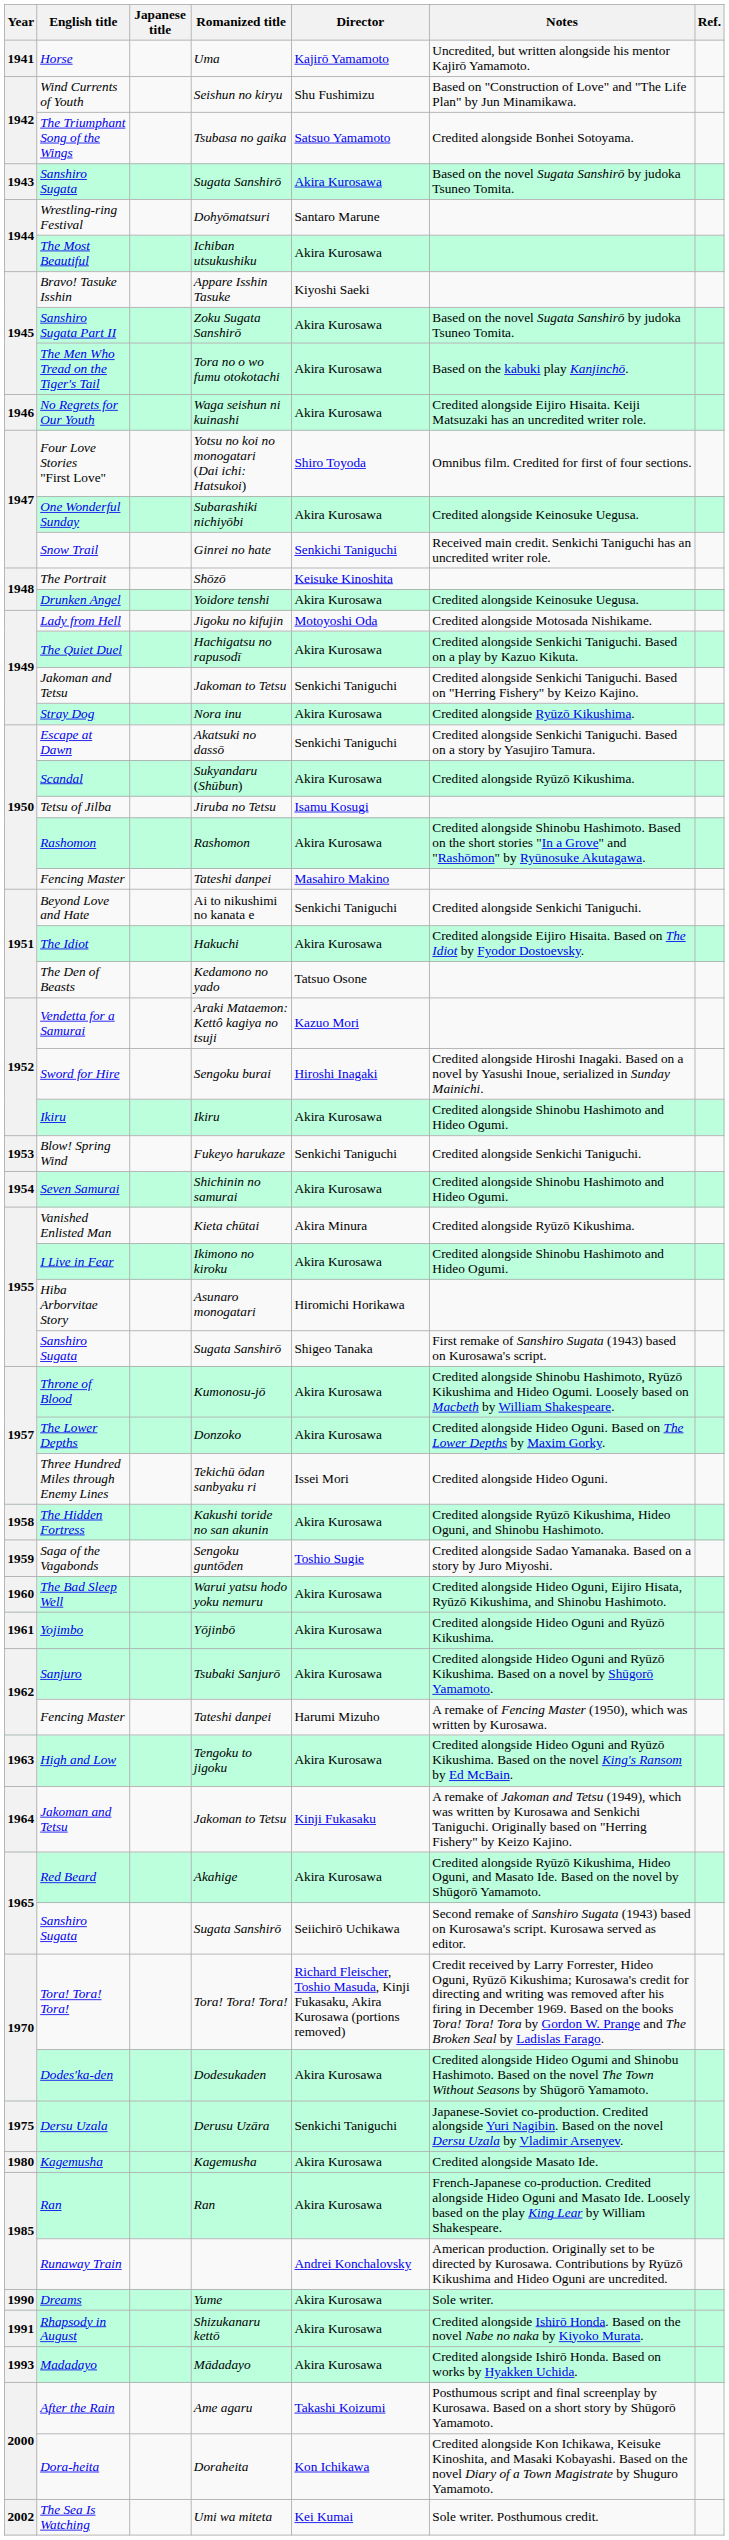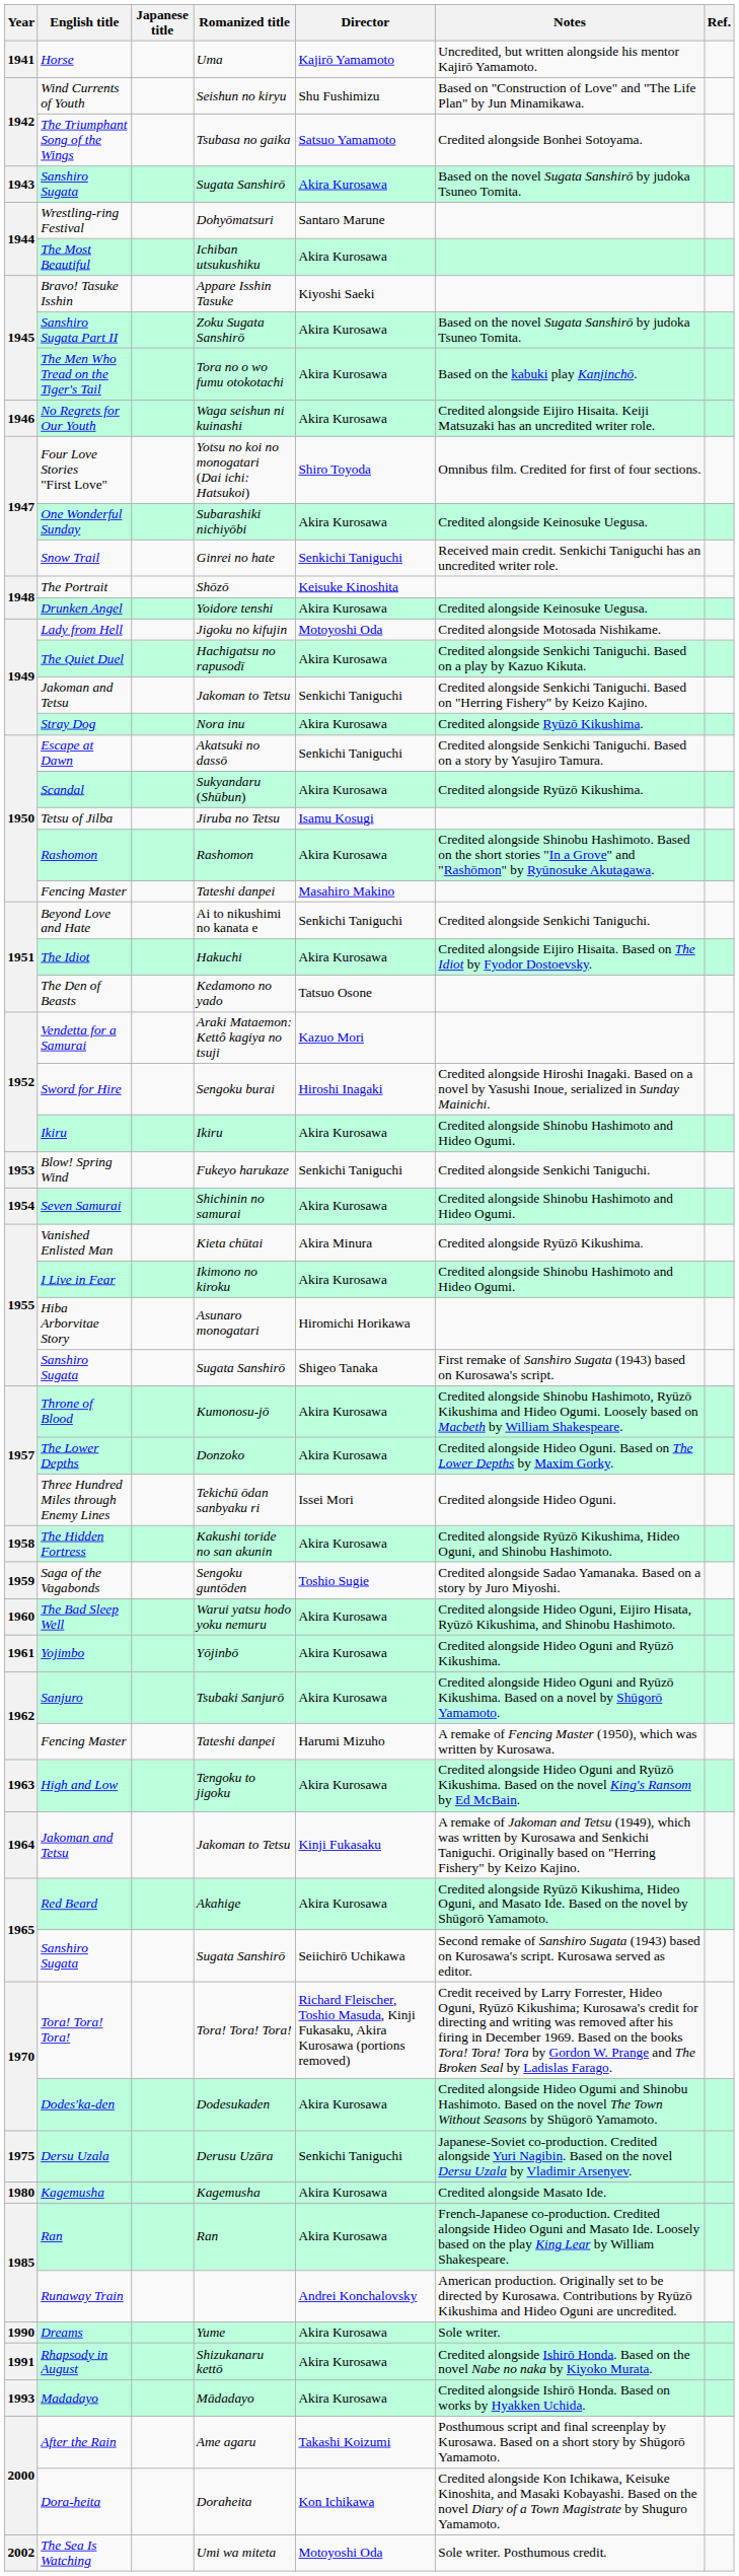 <table class="wikitable sortable plainheaders">
 <tr>
 <th scope="col">Year</th>
 <th scope="col">English title</th>
 <th scope="col">Japanese title</th>
 <th scope="col">Romanized title</th>
 <th scope="col">Director</th>
 <th scope="col">Notes</th>
 <th scope="col">Ref.</th>
 </tr>
 <tr>
 <th scope="row" align="center">1941</th>
 <td><em><a href='#'>Horse</a></em></td>
 <td></td>
 <td><em>Uma</em></td>
 <td><a href='#'>Kajirō Yamamoto</a></td>
 <td>Uncredited, but written alongside his mentor Kajirō Yamamoto.</td>
 <td align="center"></td>
 </tr>
 <tr>
 <th rowspan=2 scope="row" align="center">1942</th>
 <td><em>Wind Currents of Youth</em></td>
 <td></td>
 <td><em>Seishun no kiryu</em></td>
 <td>Shu Fushimizu</td>
 <td>Based on "Construction of Love" and "The Life Plan" by Jun Minamikawa.</td>
 <td align="center"></td>
 </tr>
 <tr>
 <td><em><a href='#'>The Triumphant Song of the Wings</a></em></td>
 <td></td>
 <td><em>Tsubasa no gaika</em></td>
 <td><a href='#'>Satsuo Yamamoto</a></td>
 <td>Credited alongside Bonhei Sotoyama.</td>
 <td align="center"></td>
 </tr>
 <tr style="background:#BFD;">
 <th scope="row" align="center">1943</th>
 <td><em><a href='#'>Sanshiro Sugata</a></em></td>
 <td></td>
 <td><em>Sugata Sanshirō</em></td>
 <td><a href='#'>Akira Kurosawa</a></td>
 <td>Based on the novel <em>Sugata Sanshirō</em> by judoka Tsuneo Tomita.</td>
 <td align="center"></td>
 </tr>
 <tr>
 <th rowspan=2 scope="row" align="center">1944</th>
 <td><em>Wrestling-ring Festival</em></td>
 <td></td>
 <td><em>Dohyōmatsuri</em></td>
 <td>Santaro Marune</td>
 <td></td>
 <td align="center"></td>
 </tr>
 <tr style="background:#BFD;">
 <td><em><a href='#'>The Most Beautiful</a></em></td>
 <td></td>
 <td><em>Ichiban utsukushiku</em></td>
 <td>Akira Kurosawa</td>
 <td></td>
 <td align="center"></td>
 </tr>
 <tr>
 <th rowspan=3 scope="row" align="center">1945</th>
 <td><em>Bravo! Tasuke Isshin</em></td>
 <td></td>
 <td><em>Appare Isshin Tasuke</em></td>
 <td>Kiyoshi Saeki</td>
 <td></td>
 <td align="center"></td>
 </tr>
 <tr style="background:#BFD;" |>
 <td><em><a href='#'>Sanshiro Sugata Part II</a></em></td>
 <td></td>
 <td><em>Zoku Sugata Sanshirō</em></td>
 <td>Akira Kurosawa</td>
 <td>Based on the novel <em>Sugata Sanshirō</em> by judoka Tsuneo Tomita.</td>
 <td align="center"></td>
 </tr>
 <tr style="background:#BFD;" |>
 <td><em><a href='#'>The Men Who Tread on the Tiger's Tail</a></em></td>
 <td></td>
 <td><em>Tora no o wo fumu otokotachi</em></td>
 <td>Akira Kurosawa</td>
 <td>Based on the <a href='#'>kabuki</a> play <em><a href='#'>Kanjinchō</a></em>.</td>
 <td align="center"></td>
 </tr>
 <tr style="background:#BFD;" |>
 <th scope="row" align="center">1946</th>
 <td><em><a href='#'>No Regrets for Our Youth</a></em></td>
 <td></td>
 <td><em>Waga seishun ni kuinashi</em></td>
 <td>Akira Kurosawa</td>
 <td>Credited alongside Eijiro Hisaita. Keiji Matsuzaki has an uncredited writer role.</td>
 <td align="center"></td>
 </tr>
 <tr>
 <th rowspan=3 scope="row" align="center">1947</th>
 <td><em>Four Love Stories</em><br>"First Love"</td>
 <td><br></td>
 <td><em>Yotsu no koi no monogatari</em><br>(<em>Dai ichi: Hatsukoi</em>)</td>
 <td><a href='#'>Shiro Toyoda</a></td>
 <td>Omnibus film. Credited for first of four sections.</td>
 <td align="center"></td>
 </tr>
 <tr style="background:#BFD;" |>
 <td><em><a href='#'>One Wonderful Sunday</a></em></td>
 <td></td>
 <td><em>Subarashiki nichiyōbi</em></td>
 <td>Akira Kurosawa</td>
 <td>Credited alongside Keinosuke Uegusa.</td>
 <td align="center"></td>
 </tr>
 <tr>
 <td><em><a href='#'>Snow Trail</a></em></td>
 <td></td>
 <td><em>Ginrei no hate</em></td>
 <td><a href='#'>Senkichi Taniguchi</a></td>
 <td>Received main credit. Senkichi Taniguchi has an uncredited writer role.</td>
 <td align="center"></td>
 </tr>
 <tr>
 <th rowspan=2 scope="row" align="center">1948</th>
 <td><em>The Portrait</em></td>
 <td></td>
 <td><em>Shōzō</em></td>
 <td><a href='#'>Keisuke Kinoshita</a></td>
 <td></td>
 <td align="center"></td>
 </tr>
 <tr style="background:#BFD;" |>
 <td><em><a href='#'>Drunken Angel</a></em></td>
 <td></td>
 <td><em>Yoidore tenshi</em></td>
 <td>Akira Kurosawa</td>
 <td>Credited alongside Keinosuke Uegusa.</td>
 <td align="center"></td>
 </tr>
 <tr>
 <th rowspan=4 scope="row" align="center">1949</th>
 <td><em><a href='#'>Lady from Hell</a></em></td>
 <td></td>
 <td><em>Jigoku no kifujin</em></td>
 <td><a href='#'>Motoyoshi Oda</a></td>
 <td>Credited alongside Motosada Nishikame.</td>
 <td align="center"></td>
 </tr>
 <tr style="background:#BFD;" |>
 <td><em><a href='#'>The Quiet Duel</a></em></td>
 <td></td>
 <td><em>Hachigatsu no rapusodī</em></td>
 <td>Akira Kurosawa</td>
 <td>Credited alongside Senkichi Taniguchi. Based on a play by Kazuo Kikuta.</td>
 <td align="center"></td>
 </tr>
 <tr>
 <td><em>Jakoman and Tetsu</em></td>
 <td></td>
 <td><em>Jakoman to Tetsu</em></td>
 <td>Senkichi Taniguchi</td>
 <td>Credited alongside Senkichi Taniguchi. Based on "Herring Fishery" by Keizo Kajino.</td>
 <td align="center"></td>
 </tr>
 <tr style="background:#BFD;" |>
 <td><em><a href='#'>Stray Dog</a></em></td>
 <td></td>
 <td><em>Nora inu</em></td>
 <td>Akira Kurosawa</td>
 <td>Credited alongside <a href='#'>Ryūzō Kikushima</a>.</td>
 <td align="center"></td>
 </tr>
 <tr>
 <th rowspan=5 scope="row" align="center">1950</th>
 <td><em><a href='#'>Escape at Dawn</a></em></td>
 <td></td>
 <td><em>Akatsuki no dassō</em></td>
 <td>Senkichi Taniguchi</td>
 <td>Credited alongside Senkichi Taniguchi. Based on a story by Yasujiro Tamura.</td>
 <td align="center"></td>
 </tr>
 <tr style="background:#BFD;" |>
 <td><em><a href='#'>Scandal</a></em></td>
 <td></td>
 <td><em>Sukyandaru</em> (<em>Shūbun</em>)</td>
 <td>Akira Kurosawa</td>
 <td>Credited alongside Ryūzō Kikushima.</td>
 <td align="center"></td>
 </tr>
 <tr>
 <td><em>Tetsu of Jilba</em></td>
 <td></td>
 <td><em>Jiruba no Tetsu</em></td>
 <td><a href='#'>Isamu Kosugi</a></td>
 <td> </td>
 <td align="center"></td>
 </tr>
 <tr style="background:#BFD;" |>
 <td><em><a href='#'>Rashomon</a></em></td>
 <td></td>
 <td><em>Rashomon</em></td>
 <td>Akira Kurosawa</td>
 <td>Credited alongside Shinobu Hashimoto. Based on the short stories "<a href='#'>In a Grove</a>" and "<a href='#'>Rashōmon</a>" by <a href='#'>Ryūnosuke Akutagawa</a>.</td>
 <td align="center"></td>
 </tr>
 <tr>
 <td><em>Fencing Master</em></td>
 <td></td>
 <td><em>Tateshi danpei</em></td>
 <td><a href='#'>Masahiro Makino</a></td>
 <td></td>
 <td align="center"></td>
 </tr>
 <tr>
 <th rowspan=3 scope="row" align="center">1951</th>
 <td><em>Beyond Love and Hate</em></td>
 <td></td>
 <td>Ai to nikushimi no kanata e</td>
 <td>Senkichi Taniguchi</td>
 <td>Credited alongside Senkichi Taniguchi.</td>
 <td align="center"></td>
 </tr>
 <tr style="background:#BFD;" |>
 <td><em><a href='#'>The Idiot</a></em></td>
 <td></td>
 <td><em>Hakuchi</em></td>
 <td>Akira Kurosawa</td>
 <td>Credited alongside Eijiro Hisaita. Based on <em><a href='#'>The Idiot</a></em> by <a href='#'>Fyodor Dostoevsky</a>.</td>
 <td align="center"></td>
 </tr>
 <tr>
 <td><em>The Den of Beasts</em></td>
 <td></td>
 <td><em>Kedamono no yado</em></td>
 <td>Tatsuo Osone</td>
 <td></td>
 <td align="center"></td>
 </tr>
 <tr>
 <th rowspan=3 scope="row" align="center">1952</th>
 <td><em><a href='#'>Vendetta for a Samurai</a></em></td>
 <td></td>
 <td><em>Araki Mataemon: Kettô kagiya no tsuji</em></td>
 <td><a href='#'>Kazuo Mori</a></td>
 <td></td>
 <td align="center"></td>
 </tr>
 <tr>
 <td><em><a href='#'>Sword for Hire</a></em></td>
 <td></td>
 <td><em>Sengoku burai</em></td>
 <td><a href='#'>Hiroshi Inagaki</a></td>
 <td>Credited alongside Hiroshi Inagaki. Based on a novel by Yasushi Inoue, serialized in <em>Sunday Mainichi</em>.</td>
 <td align="center"></td>
 </tr>
 <tr style="background:#BFD;" |>
 <td><em><a href='#'>Ikiru</a></em></td>
 <td></td>
 <td><em>Ikiru</em></td>
 <td>Akira Kurosawa</td>
 <td>Credited alongside Shinobu Hashimoto and Hideo Ogumi.</td>
 <td align="center"></td>
 </tr>
 <tr>
 <th scope="row" align="center">1953</th>
 <td><em>Blow! Spring Wind</em></td>
 <td></td>
 <td><em>Fukeyo harukaze</em></td>
 <td>Senkichi Taniguchi</td>
 <td>Credited alongside Senkichi Taniguchi.</td>
 <td align="center"></td>
 </tr>
 <tr style="background:#BFD;" |>
 <th scope="row" align="center">1954</th>
 <td><em><a href='#'>Seven Samurai</a></em></td>
 <td></td>
 <td><em>Shichinin no samurai</em></td>
 <td>Akira Kurosawa</td>
 <td>Credited alongside Shinobu Hashimoto and Hideo Ogumi.</td>
 <td align="center"></td>
 </tr>
 <tr>
 <th rowspan=4 scope="row" align="center">1955</th>
 <td><em>Vanished Enlisted Man</em></td>
 <td></td>
 <td><em>Kieta chūtai</em></td>
 <td>Akira Minura</td>
 <td>Credited alongside Ryūzō Kikushima.</td>
 <td align="center"></td>
 </tr>
 <tr style="background:#BFD;" |>
 <td><em><a href='#'>I Live in Fear</a></em></td>
 <td></td>
 <td><em>Ikimono no kiroku</em></td>
 <td>Akira Kurosawa</td>
 <td>Credited alongside Shinobu Hashimoto and Hideo Ogumi.</td>
 <td align="center"></td>
 </tr>
 <tr>
 <td><em>Hiba Arborvitae Story</em></td>
 <td></td>
 <td><em>Asunaro monogatari</em></td>
 <td>Hiromichi Horikawa</td>
 <td></td>
 <td align="center"></td>
 </tr>
 <tr>
 <td><em><a href='#'>Sanshiro Sugata</a></em></td>
 <td></td>
 <td><em>Sugata Sanshirō</em></td>
 <td>Shigeo Tanaka</td>
 <td>First remake of <em>Sanshiro Sugata</em> (1943) based on Kurosawa's script.</td>
 <td align="center"></td>
 </tr>
 <tr style="background:#BFD;" |>
 <th rowspan=3 scope="row" align="center">1957</th>
 <td><em><a href='#'>Throne of Blood</a></em></td>
 <td></td>
 <td><em>Kumonosu-jō</em></td>
 <td>Akira Kurosawa</td>
 <td>Credited alongside Shinobu Hashimoto, Ryūzō Kikushima and Hideo Ogumi. Loosely based on <em><a href='#'>Macbeth</a></em> by <a href='#'>William Shakespeare</a>.</td>
 <td align="center"></td>
 </tr>
 <tr style="background:#BFD;" |>
 <td><em><a href='#'>The Lower Depths</a></em></td>
 <td></td>
 <td><em>Donzoko</em></td>
 <td>Akira Kurosawa</td>
 <td>Credited alongside Hideo Oguni. Based on <em><a href='#'>The Lower Depths</a></em> by <a href='#'>Maxim Gorky</a>.</td>
 <td align="center"></td>
 </tr>
 <tr>
 <td><em>Three Hundred Miles through Enemy Lines</em></td>
 <td></td>
 <td><em>Tekichū ōdan sanbyaku ri</em></td>
 <td>Issei Mori</td>
 <td>Credited alongside Hideo Oguni.</td>
 <td align="center"></td>
 </tr>
 <tr style="background:#BFD;" |>
 <th scope="row" align="center">1958</th>
 <td><em><a href='#'>The Hidden Fortress</a></em></td>
 <td></td>
 <td><em>Kakushi toride no san akunin</em></td>
 <td>Akira Kurosawa</td>
 <td>Credited alongside Ryūzō Kikushima, Hideo Oguni, and Shinobu Hashimoto.</td>
 <td align="center"></td>
 </tr>
 <tr>
 <th scope="row" align="center">1959</th>
 <td><em>Saga of the Vagabonds</em></td>
 <td></td>
 <td><em>Sengoku guntōden</em></td>
 <td><a href='#'>Toshio Sugie</a></td>
 <td>Credited alongside Sadao Yamanaka. Based on a story by Juro Miyoshi.</td>
 <td align="center"></td>
 </tr>
 <tr style="background:#BFD;" |>
 <th scope="row" align="center">1960</th>
 <td><em><a href='#'>The Bad Sleep Well</a></em></td>
 <td></td>
 <td><em>Warui yatsu hodo yoku nemuru</em></td>
 <td>Akira Kurosawa</td>
 <td>Credited alongside Hideo Oguni, Eijiro Hisata, Ryūzō Kikushima, and Shinobu Hashimoto.</td>
 <td align="center"></td>
 </tr>
 <tr style="background:#BFD;" |>
 <th scope="row" align="center">1961</th>
 <td><em><a href='#'>Yojimbo</a></em></td>
 <td></td>
 <td><em>Yōjinbō</em></td>
 <td>Akira Kurosawa</td>
 <td>Credited alongside Hideo Oguni and Ryūzō Kikushima.</td>
 <td align="center"></td>
 </tr>
 <tr style="background:#BFD;" |>
 <th rowspan=2 scope="row" align="center">1962</th>
 <td><em><a href='#'>Sanjuro</a></em></td>
 <td></td>
 <td><em>Tsubaki Sanjurō</em></td>
 <td>Akira Kurosawa</td>
 <td>Credited alongside Hideo Oguni and Ryūzō Kikushima. Based on a novel by <a href='#'>Shūgorō Yamamoto</a>.</td>
 <td align="center"></td>
 </tr>
 <tr>
 <td><em>Fencing Master</em></td>
 <td></td>
 <td><em>Tateshi danpei</em></td>
 <td>Harumi Mizuho</td>
 <td>A remake of <em>Fencing Master</em> (1950), which was written by Kurosawa.</td>
 <td align="center"></td>
 </tr>
 <tr style="background:#BFD;" |>
 <th scope="row" align="center">1963</th>
 <td><em><a href='#'>High and Low</a></em></td>
 <td></td>
 <td><em>Tengoku to jigoku</em></td>
 <td>Akira Kurosawa</td>
 <td>Credited alongside Hideo Oguni and Ryūzō Kikushima. Based on the novel <em><a href='#'>King's Ransom</a></em> by <a href='#'>Ed McBain</a>.</td>
 <td align="center"></td>
 </tr>
 <tr>
 <th scope="row" align="center">1964</th>
 <td><em><a href='#'>Jakoman and Tetsu</a></em></td>
 <td></td>
 <td><em>Jakoman to Tetsu</em></td>
 <td><a href='#'>Kinji Fukasaku</a></td>
 <td>A remake of <em>Jakoman and Tetsu</em> (1949), which was written by Kurosawa and Senkichi Taniguchi. Originally based on "Herring Fishery" by Keizo Kajino.</td>
 <td align="center"></td>
 </tr>
 <tr style="background:#BFD;" |>
 <th rowspan=2 scope="row" align="center">1965</th>
 <td><em><a href='#'>Red Beard</a></em></td>
 <td></td>
 <td><em>Akahige</em></td>
 <td>Akira Kurosawa</td>
 <td>Credited alongside Ryūzō Kikushima, Hideo Oguni, and Masato Ide. Based on the novel <em></em> by Shūgorō Yamamoto.</td>
 <td align="center"></td>
 </tr>
 <tr>
 <td><em><a href='#'>Sanshiro Sugata</a></em></td>
 <td></td>
 <td><em>Sugata Sanshirō</em></td>
 <td>Seiichirō Uchikawa</td>
 <td>Second remake of <em>Sanshiro Sugata</em> (1943) based on Kurosawa's script. Kurosawa served as editor.</td>
 <td align="center"></td>
 </tr>
 <tr>
 <th rowspan=2 scope="row" align="center">1970</th>
 <td><em><a href='#'>Tora! Tora! Tora!</a></em></td>
 <td></td>
 <td><em>Tora! Tora! Tora!</em></td>
 <td><a href='#'>Richard Fleischer</a>, <a href='#'>Toshio Masuda</a>, Kinji Fukasaku, Akira Kurosawa (portions removed)</td>
 <td>Credit received by Larry Forrester, Hideo Oguni, Ryūzō Kikushima; Kurosawa's credit for directing and writing was removed after his firing in December 1969. Based on the books <em>Tora! Tora! Tora</em> by <a href='#'>Gordon W. Prange</a> and <em>The Broken Seal</em> by <a href='#'>Ladislas Farago</a>.</td>
 <td align="center"></td>
 </tr>
 <tr style="background:#BFD;" |>
 <td><em><a href='#'>Dodes'ka-den</a></em></td>
 <td></td>
 <td><em>Dodesukaden</em></td>
 <td>Akira Kurosawa</td>
 <td>Credited alongside Hideo Ogumi and Shinobu Hashimoto. Based on the novel <em>The Town Without Seasons</em> by Shūgorō Yamamoto.</td>
 <td align="center"></td>
 </tr>
 <tr style="background:#BFD;" |>
 <th scope="row" align="center">1975</th>
 <td><em><a href='#'>Dersu Uzala</a></em></td>
 <td></td>
 <td><em>Derusu Uzāra</em></td>
 <td>Senkichi Taniguchi</td>
 <td>Japanese-Soviet co-production. Credited alongside <a href='#'>Yuri Nagibin</a>. Based on the novel <em><a href='#'>Dersu Uzala</a></em> by <a href='#'>Vladimir Arsenyev</a>.</td>
 <td align="center"></td>
 </tr>
 <tr style="background:#BFD;" |>
 <th scope="row" align="center">1980</th>
 <td><em><a href='#'>Kagemusha</a></em></td>
 <td></td>
 <td><em>Kagemusha</em></td>
 <td>Akira Kurosawa</td>
 <td>Credited alongside Masato Ide.</td>
 <td align="center"></td>
 </tr>
 <tr style="background:#BFD;" |>
 <th rowspan=2 scope="row" align="center">1985</th>
 <td><em><a href='#'>Ran</a></em></td>
 <td></td>
 <td><em>Ran</em></td>
 <td>Akira Kurosawa</td>
 <td>French-Japanese co-production. Credited alongside Hideo Oguni and Masato Ide. Loosely based on the play <em><a href='#'>King Lear</a></em> by William Shakespeare.</td>
 <td align="center"></td>
 </tr>
 <tr>
 <td><em><a href='#'>Runaway Train</a></em></td>
 <td></td>
 <td></td>
 <td><a href='#'>Andrei Konchalovsky</a></td>
 <td>American production. Originally set to be directed by Kurosawa. Contributions by Ryūzō Kikushima and Hideo Oguni are uncredited.</td>
 <td align="center"></td>
 </tr>
 <tr style="background:#BFD;" |>
 <th scope="row" align="center">1990</th>
 <td><em><a href='#'>Dreams</a></em></td>
 <td></td>
 <td><em>Yume</em></td>
 <td>Akira Kurosawa</td>
 <td>Sole writer.</td>
 <td align="center"></td>
 </tr>
 <tr style="background:#BFD;" |>
 <th scope="row" align="center">1991</th>
 <td><em><a href='#'>Rhapsody in August</a></em></td>
 <td></td>
 <td><em>Shizukanaru kettō</em></td>
 <td>Akira Kurosawa</td>
 <td>Credited alongside <a href='#'>Ishirō Honda</a>. Based on the novel <em>Nabe no naka</em> by <a href='#'>Kiyoko Murata</a>.</td>
 <td align="center"></td>
 </tr>
 <tr style="background:#BFD;" |>
 <th scope="row" align="center">1993</th>
 <td><em><a href='#'>Madadayo</a></em></td>
 <td></td>
 <td><em>Mādadayo</em></td>
 <td>Akira Kurosawa</td>
 <td>Credited alongside Ishirō Honda. Based on works by <a href='#'>Hyakken Uchida</a>.</td>
 <td align="center"></td>
 </tr>
 <tr>
 <th rowspan=2 scope="row" align="center">2000</th>
 <td><em><a href='#'>After the Rain</a></em></td>
 <td></td>
 <td><em>Ame agaru</em></td>
 <td><a href='#'>Takashi Koizumi</a></td>
 <td>Posthumous script and final screenplay by Kurosawa. Based on a short story by Shūgorō Yamamoto.</td>
 <td align="center"></td>
 </tr>
 <tr>
 <td><em><a href='#'>Dora-heita</a></em></td>
 <td></td>
 <td><em>Doraheita</em></td>
 <td><a href='#'>Kon Ichikawa</a></td>
 <td>Credited alongside Kon Ichikawa, Keisuke Kinoshita, and Masaki Kobayashi. Based on the novel <em>Diary of a Town Magistrate</em> by Shuguro Yamamoto.</td>
 <td align="center"></td>
 </tr>
 <tr>
 <th scope="row" align="center">2002</th>
 <td><em><a href='#'>The Sea Is Watching</a></em></td>
 <td></td>
 <td><em>Umi wa miteta</em></td>
-<td><a href='#'>Kei Kumai</a></td>
+<td><a href='#'>Motoyoshi Oda</a></td>
 <td>Sole writer. Posthumous credit.</td>
 <td align="center"></td>
 </tr>
 </table>
